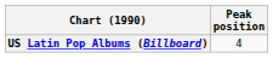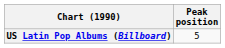 <table class="wikitable sortable plainrowheaders" style="text-align:center">
 <tr>
 <th scope="col">Chart (1990)</th>
 <th scope="col">Peak<br>position</th>
 </tr>
 <tr>
 <th scope="row">US <a href='#'>Latin Pop Albums</a> (<em><a href='#'>Billboard</a></em>)</th>
-<td>4</td>
+<td>5</td>
 </tr>
 </table>
